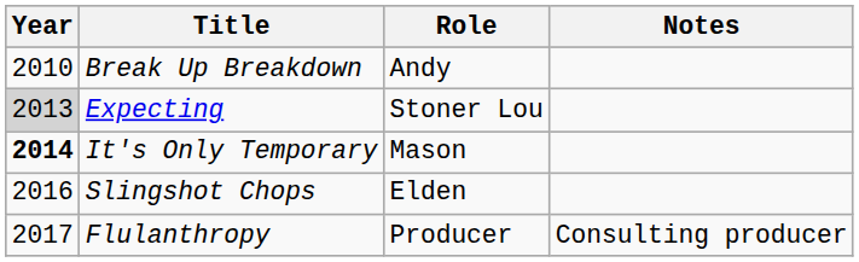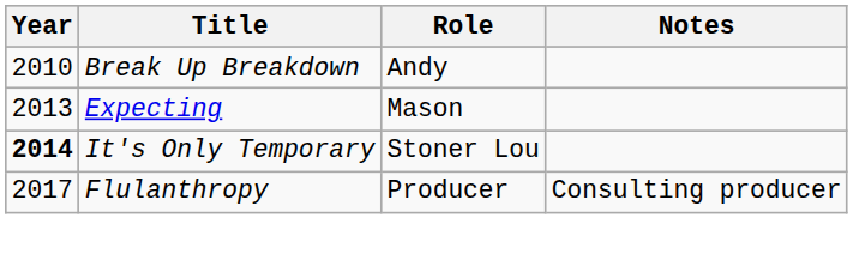 <table class="wikitable sortable">
 <tr>
 <th>Year</th>
 <th>Title</th>
 <th>Role</th>
 <th class="unsortable">Notes</th>
 </tr>
 <tr>
 <td>2010</td>
 <td><em>Break Up Breakdown</em></td>
 <td>Andy</td>
 <td></td>
 </tr>
 <tr>
-<td style="background: lightgrey;">2013</td>
+<td>2013</td>
 <td><a href='#'><em>Expecting</em></a></td>
-<td>Stoner Lou</td>
+<td>Mason</td>
 <td></td>
 </tr>
 <tr>
 <td><strong>2014</strong></td>
 <td><em>It's Only Temporary</em></td>
-<td>Mason</td>
-<td></td>
-</tr>
-<tr>
-<td>2016</td>
-<td><em>Slingshot Chops</em></td>
-<td>Elden</td>
+<td>Stoner Lou</td>
 <td></td>
 </tr>
 <tr>
 <td>2017</td>
 <td><em>Flulanthropy</em></td>
 <td>Producer</td>
 <td>Consulting producer</td>
 </tr>
 </table>
